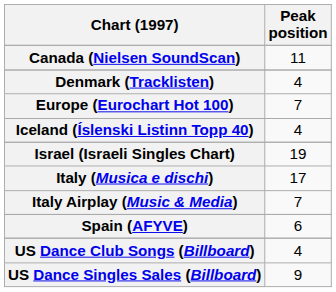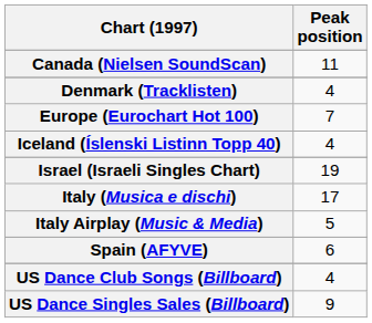 <table class="wikitable sortable plainrowheaders">
 <tr>
 <th>Chart (1997)</th>
 <th>Peak<br>position</th>
 </tr>
 <tr>
 </tr>
 <tr>
 </tr>
 <tr>
 </tr>
 <tr>
 <th scope="row">Canada (<a href='#'>Nielsen SoundScan</a>)</th>
 <td align="center">11</td>
 </tr>
 <tr>
 </tr>
 <tr>
 <th scope="row">Denmark (<a href='#'>Tracklisten</a>)</th>
 <td align="center">4</td>
 </tr>
 <tr>
 <th scope="row">Europe (<a href='#'>Eurochart Hot 100</a>)</th>
 <td align="center">7</td>
 </tr>
 <tr>
 </tr>
 <tr>
 </tr>
 <tr>
 </tr>
 <tr>
 <th scope="row">Iceland (<a href='#'>Íslenski Listinn Topp 40</a>)</th>
 <td align="center">4</td>
 </tr>
 <tr>
 </tr>
 <tr>
 <th scope="row">Israel (Israeli Singles Chart)</th>
 <td align="center">19</td>
 </tr>
 <tr>
 <th scope="row">Italy (<em><a href='#'>Musica e dischi</a></em>)</th>
 <td align="center">17</td>
 </tr>
 <tr>
 <th scope="row">Italy Airplay (<em><a href='#'>Music & Media</a></em>)</th>
-<td align="center">7</td>
+<td align="center">5</td>
 </tr>
 <tr>
 </tr>
 <tr>
 </tr>
 <tr>
 </tr>
 <tr>
 <th scope="row">Spain (<a href='#'>AFYVE</a>)</th>
 <td align="center">6</td>
 </tr>
 <tr>
 </tr>
 <tr>
 </tr>
 <tr>
 </tr>
 <tr>
 </tr>
 <tr>
 <th scope="row">US <a href='#'>Dance Club Songs</a> (<em><a href='#'>Billboard</a></em>)</th>
 <td align="center">4</td>
 </tr>
 <tr>
 <th scope="row">US <a href='#'>Dance Singles Sales</a> (<em><a href='#'>Billboard</a></em>)</th>
 <td align="center">9</td>
 </tr>
 </table>
